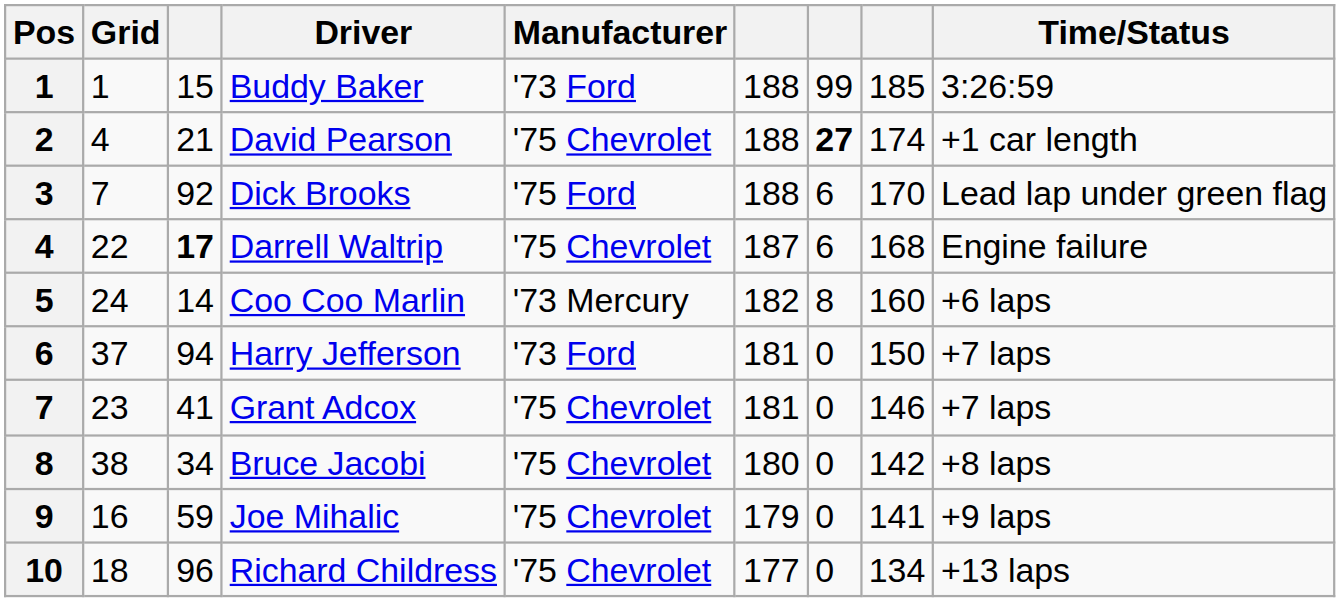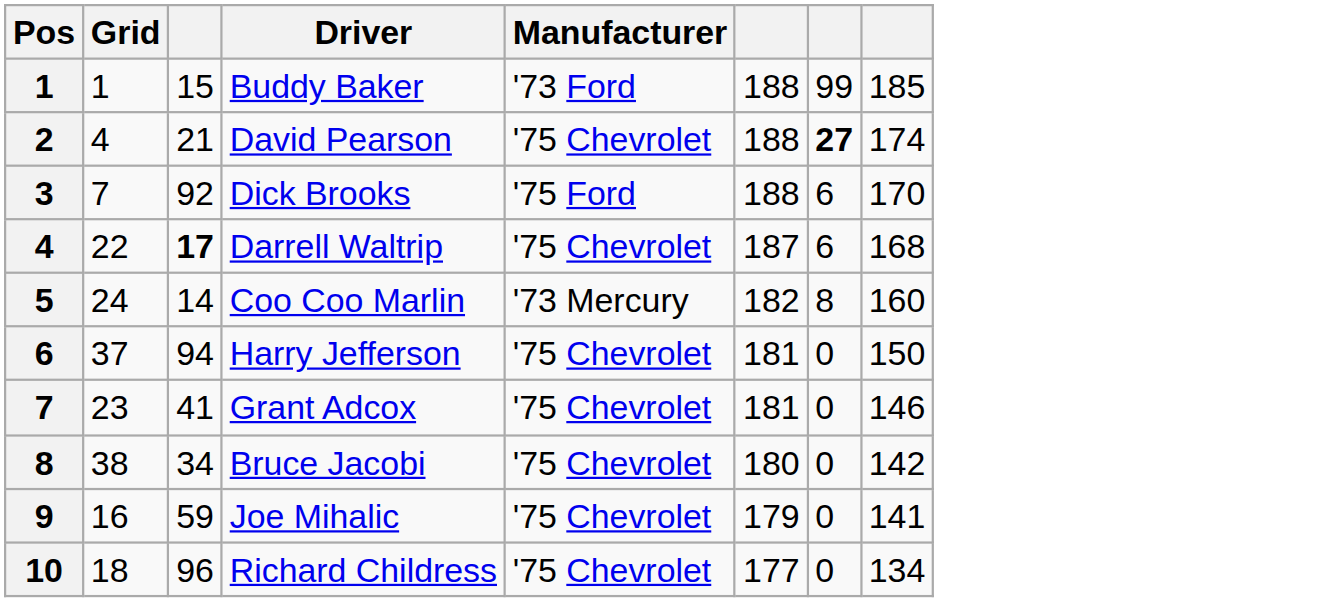 <table class="sortable wikitable" style="font-size:95%">
 <tr>
 <th>Pos</th>
 <th>Grid</th>
 <th></th>
 <th>Driver</th>
 <th>Manufacturer</th>
 <th></th>
 <th></th>
 <th></th>
-<th>Time/Status</th>
 </tr>
 <tr>
 <th>1</th>
 <td>1</td>
 <td>15</td>
 <td><a href='#'>Buddy Baker</a></td>
 <td>'73 <a href='#'>Ford</a></td>
 <td>188</td>
 <td>99</td>
 <td>185</td>
-<td>3:26:59</td>
 </tr>
 <tr>
 <th>2</th>
 <td>4</td>
 <td>21</td>
 <td><a href='#'>David Pearson</a></td>
 <td>'75 <a href='#'>Chevrolet</a></td>
 <td>188</td>
 <td><strong>27</strong></td>
 <td>174</td>
-<td>+1 car length</td>
 </tr>
 <tr>
 <th>3</th>
 <td>7</td>
 <td>92</td>
 <td><a href='#'>Dick Brooks</a></td>
 <td>'75 <a href='#'>Ford</a></td>
 <td>188</td>
 <td>6</td>
 <td>170</td>
-<td>Lead lap under green flag</td>
 </tr>
 <tr>
 <th>4</th>
 <td>22</td>
 <td><strong>17</strong></td>
 <td><a href='#'>Darrell Waltrip</a></td>
 <td>'75 <a href='#'>Chevrolet</a></td>
 <td>187</td>
 <td>6</td>
 <td>168</td>
-<td>Engine failure</td>
 </tr>
 <tr>
 <th>5</th>
 <td>24</td>
 <td>14</td>
 <td><a href='#'>Coo Coo Marlin</a></td>
 <td>'73 Mercury</td>
 <td>182</td>
 <td>8</td>
 <td>160</td>
-<td>+6 laps</td>
 </tr>
 <tr>
 <th>6</th>
 <td>37</td>
 <td>94</td>
 <td><a href='#'>Harry Jefferson</a></td>
-<td>'73 <a href='#'>Ford</a></td>
+<td>'75 <a href='#'>Chevrolet</a></td>
 <td>181</td>
 <td>0</td>
 <td>150</td>
-<td>+7 laps</td>
 </tr>
 <tr>
 <th>7</th>
 <td>23</td>
 <td>41</td>
 <td><a href='#'>Grant Adcox</a></td>
 <td>'75 <a href='#'>Chevrolet</a></td>
 <td>181</td>
 <td>0</td>
 <td>146</td>
-<td>+7 laps</td>
 </tr>
 <tr>
 <th>8</th>
 <td>38</td>
 <td>34</td>
 <td><a href='#'>Bruce Jacobi</a></td>
 <td>'75 <a href='#'>Chevrolet</a></td>
 <td>180</td>
 <td>0</td>
 <td>142</td>
-<td>+8 laps</td>
 </tr>
 <tr>
 <th>9</th>
 <td>16</td>
 <td>59</td>
 <td><a href='#'>Joe Mihalic</a></td>
 <td>'75 <a href='#'>Chevrolet</a></td>
 <td>179</td>
 <td>0</td>
 <td>141</td>
-<td>+9 laps</td>
 </tr>
 <tr>
 <th>10</th>
 <td>18</td>
 <td>96</td>
 <td><a href='#'>Richard Childress</a></td>
 <td>'75 <a href='#'>Chevrolet</a></td>
 <td>177</td>
 <td>0</td>
 <td>134</td>
-<td>+13 laps</td>
 </tr>
 </table>
